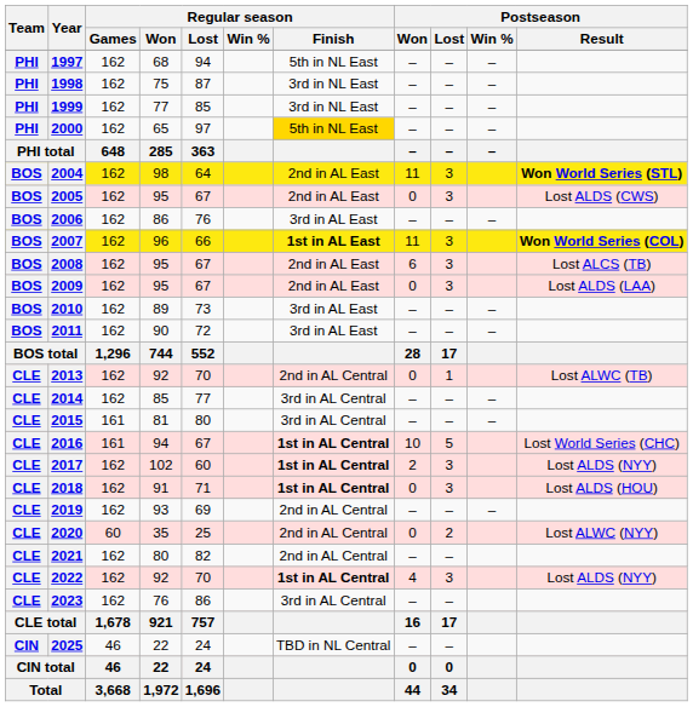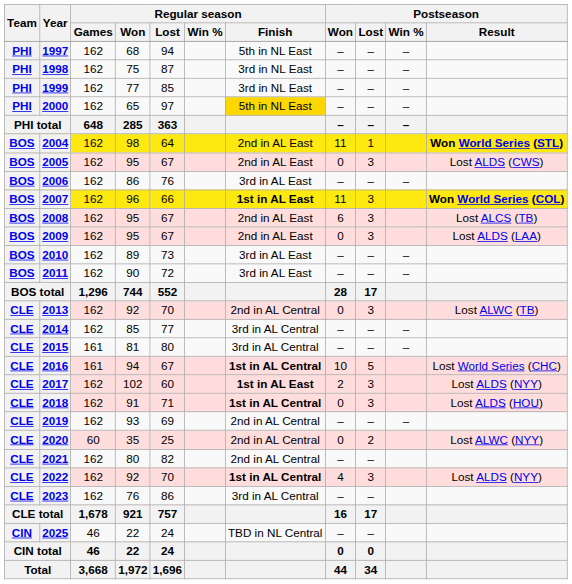 <table class="wikitable" style="font-size: 95%; text-align:center;">
 <tr>
 <th rowspan="2">Team</th>
 <th rowspan="2">Year</th>
 <th colspan="5">Regular season</th>
 <th colspan="4">Postseason</th>
 </tr>
 <tr>
 <th>Games</th>
 <th>Won</th>
 <th>Lost</th>
 <th>Win %</th>
 <th>Finish</th>
 <th>Won</th>
 <th>Lost</th>
 <th>Win %</th>
 <th>Result</th>
 </tr>
 <tr>
 </tr>
 <tr>
 <th><a href='#'>PHI</a></th>
 <th><a href='#'>1997</a></th>
 <td>162</td>
 <td>68</td>
 <td>94</td>
 <td></td>
 <td>5th in NL East</td>
 <td>–</td>
 <td>–</td>
 <td>–</td>
 <td></td>
 </tr>
 <tr>
 <th><a href='#'>PHI</a></th>
 <th><a href='#'>1998</a></th>
 <td>162</td>
 <td>75</td>
 <td>87</td>
 <td></td>
 <td>3rd in NL East</td>
 <td>–</td>
 <td>–</td>
 <td>–</td>
 <td></td>
 </tr>
 <tr>
 <th><a href='#'>PHI</a></th>
 <th><a href='#'>1999</a></th>
 <td>162</td>
 <td>77</td>
 <td>85</td>
 <td></td>
 <td>3rd in NL East</td>
 <td>–</td>
 <td>–</td>
 <td>–</td>
 <td></td>
 </tr>
 <tr>
 <th><a href='#'>PHI</a></th>
 <th><a href='#'>2000</a></th>
 <td>162</td>
 <td>65</td>
 <td>97</td>
 <td></td>
 <td style="background: gold;">5th in NL East</td>
 <td>–</td>
 <td>–</td>
 <td>–</td>
 <td></td>
 </tr>
 <tr>
 <th colspan="2">PHI total</th>
 <th>648</th>
 <th>285</th>
 <th>363</th>
 <th></th>
 <th></th>
 <th>–</th>
 <th>–</th>
 <th>–</th>
 <th></th>
 </tr>
 <tr ! style="background:#FDE910;">
 <th><a href='#'>BOS</a></th>
 <th><a href='#'>2004</a></th>
 <td>162</td>
 <td>98</td>
 <td>64</td>
 <td></td>
 <td>2nd in AL East</td>
 <td>11</td>
-<td>3</td>
+<td>1</td>
 <td></td>
 <td><strong>Won <a href='#'>World Series</a> (<a href='#'>STL</a>)</strong></td>
 </tr>
 <tr ! style="background:#fdd;">
 <th><a href='#'>BOS</a></th>
 <th><a href='#'>2005</a></th>
 <td>162</td>
 <td>95</td>
 <td>67</td>
 <td></td>
 <td>2nd in AL East</td>
 <td>0</td>
 <td>3</td>
 <td></td>
 <td>Lost <a href='#'>ALDS</a> (<a href='#'>CWS</a>)</td>
 </tr>
 <tr>
 <th><a href='#'>BOS</a></th>
 <th><a href='#'>2006</a></th>
 <td>162</td>
 <td>86</td>
 <td>76</td>
 <td></td>
 <td>3rd in AL East</td>
 <td>–</td>
 <td>–</td>
 <td>–</td>
 <td></td>
 </tr>
 <tr ! style="background:#FDE910;">
 <th><a href='#'>BOS</a></th>
 <th><a href='#'>2007</a></th>
 <td>162</td>
 <td>96</td>
 <td>66</td>
 <td></td>
 <td><strong>1st in AL East</strong></td>
 <td>11</td>
 <td>3</td>
 <td></td>
 <td><strong>Won <a href='#'>World Series</a> (<a href='#'>COL</a>)</strong></td>
 </tr>
 <tr ! style="background:#fdd;">
 <th><a href='#'>BOS</a></th>
 <th><a href='#'>2008</a></th>
 <td>162</td>
 <td>95</td>
 <td>67</td>
 <td></td>
 <td>2nd in AL East</td>
 <td>6</td>
 <td>3</td>
 <td></td>
 <td>Lost <a href='#'>ALCS</a> (<a href='#'>TB</a>)</td>
 </tr>
 <tr ! style="background:#fdd;">
 <th><a href='#'>BOS</a></th>
 <th><a href='#'>2009</a></th>
 <td>162</td>
 <td>95</td>
 <td>67</td>
 <td></td>
 <td>2nd in AL East</td>
 <td>0</td>
 <td>3</td>
 <td></td>
 <td>Lost <a href='#'>ALDS</a> (<a href='#'>LAA</a>)</td>
 </tr>
 <tr>
 <th><a href='#'>BOS</a></th>
 <th><a href='#'>2010</a></th>
 <td>162</td>
 <td>89</td>
 <td>73</td>
 <td></td>
 <td>3rd in AL East</td>
 <td>–</td>
 <td>–</td>
 <td>–</td>
 <td></td>
 </tr>
 <tr>
 <th><a href='#'>BOS</a></th>
 <th><a href='#'>2011</a></th>
 <td>162</td>
 <td>90</td>
 <td>72</td>
 <td></td>
 <td>3rd in AL East</td>
 <td>–</td>
 <td>–</td>
 <td>–</td>
 <td></td>
 </tr>
 <tr>
 <th colspan="2">BOS total</th>
 <th>1,296</th>
 <th>744</th>
 <th>552</th>
 <th></th>
 <th></th>
 <th>28</th>
 <th>17</th>
 <th></th>
 <th></th>
 </tr>
 <tr ! style="background:#fdd;">
 <th><a href='#'>CLE</a></th>
 <th><a href='#'>2013</a></th>
 <td>162</td>
 <td>92</td>
 <td>70</td>
 <td></td>
 <td>2nd in AL Central</td>
 <td>0</td>
-<td>1</td>
+<td>3</td>
 <td></td>
 <td>Lost <a href='#'>ALWC</a> (<a href='#'>TB</a>)</td>
 </tr>
 <tr>
 <th><a href='#'>CLE</a></th>
 <th><a href='#'>2014</a></th>
 <td>162</td>
 <td>85</td>
 <td>77</td>
 <td></td>
 <td>3rd in AL Central</td>
 <td>–</td>
 <td>–</td>
 <td>–</td>
 <td></td>
 </tr>
 <tr>
 <th><a href='#'>CLE</a></th>
 <th><a href='#'>2015</a></th>
 <td>161</td>
 <td>81</td>
 <td>80</td>
 <td></td>
 <td>3rd in AL Central</td>
 <td>–</td>
 <td>–</td>
 <td>–</td>
 <td></td>
 </tr>
 <tr ! style="background:#fdd;">
 <th><a href='#'>CLE</a></th>
 <th><a href='#'>2016</a></th>
 <td>161</td>
 <td>94</td>
 <td>67</td>
 <td></td>
 <td><strong>1st in AL Central</strong></td>
 <td>10</td>
 <td>5</td>
 <td></td>
 <td>Lost <a href='#'>World Series</a> (<a href='#'>CHC</a>)</td>
 </tr>
 <tr ! style="background:#fdd;">
 <th><a href='#'>CLE</a></th>
 <th><a href='#'>2017</a></th>
 <td>162</td>
 <td>102</td>
 <td>60</td>
 <td></td>
-<td><strong>1st in AL Central</strong></td>
+<td><strong>1st in AL East</strong></td>
 <td>2</td>
 <td>3</td>
 <td></td>
 <td>Lost <a href='#'>ALDS</a> (<a href='#'>NYY</a>)</td>
 </tr>
 <tr ! style="background:#fdd;">
 <th><a href='#'>CLE</a></th>
 <th><a href='#'>2018</a></th>
 <td>162</td>
 <td>91</td>
 <td>71</td>
 <td></td>
 <td><strong>1st in AL Central</strong></td>
 <td>0</td>
 <td>3</td>
 <td></td>
 <td>Lost <a href='#'>ALDS</a> (<a href='#'>HOU</a>)</td>
 </tr>
 <tr>
 <th><a href='#'>CLE</a></th>
 <th><a href='#'>2019</a></th>
 <td>162</td>
 <td>93</td>
 <td>69</td>
 <td></td>
 <td>2nd in AL Central</td>
 <td>–</td>
 <td>–</td>
 <td>–</td>
 <td></td>
 </tr>
 <tr ! style="background:#fdd;">
 <th><a href='#'>CLE</a></th>
 <th><a href='#'>2020</a></th>
 <td>60</td>
 <td>35</td>
 <td>25</td>
 <td></td>
 <td>2nd in AL Central</td>
 <td>0</td>
 <td>2</td>
 <td></td>
 <td>Lost <a href='#'>ALWC</a> (<a href='#'>NYY</a>)</td>
 </tr>
 <tr>
 <th><a href='#'>CLE</a></th>
 <th><a href='#'>2021</a></th>
 <td>162</td>
 <td>80</td>
 <td>82</td>
 <td></td>
 <td>2nd in AL Central</td>
 <td>–</td>
 <td>–</td>
 <td></td>
 <td></td>
 </tr>
 <tr ! style="background:#fdd;">
 <th><a href='#'>CLE</a></th>
 <th><a href='#'>2022</a></th>
 <td>162</td>
 <td>92</td>
 <td>70</td>
 <td></td>
 <td><strong>1st in AL Central</strong></td>
 <td>4</td>
 <td>3</td>
 <td></td>
 <td>Lost <a href='#'>ALDS</a> (<a href='#'>NYY</a>)</td>
 </tr>
 <tr>
 <th><a href='#'>CLE</a></th>
 <th><a href='#'>2023</a></th>
 <td>162</td>
 <td>76</td>
 <td>86</td>
 <td></td>
 <td>3rd in AL Central</td>
 <td>–</td>
 <td>–</td>
 <td></td>
 <td></td>
 </tr>
 <tr ! style="background:#fdd;">
 <th colspan="2">CLE total</th>
 <th>1,678</th>
 <th>921</th>
 <th>757</th>
 <th></th>
 <th></th>
 <th>16</th>
 <th>17</th>
 <th></th>
 <th></th>
 </tr>
 <tr>
 <th><a href='#'>CIN</a></th>
 <th><a href='#'>2025</a></th>
 <td>46</td>
 <td>22</td>
 <td>24</td>
 <td></td>
 <td>TBD in NL Central</td>
 <td>–</td>
 <td>–</td>
 <td></td>
 <td></td>
 </tr>
 <tr ! style="background:#fdd;">
 <th colspan="2">CIN total</th>
 <th>46</th>
 <th>22</th>
 <th>24</th>
 <th></th>
 <th></th>
 <th>0</th>
 <th>0</th>
 <th></th>
 <th></th>
 </tr>
 <tr>
 <th colspan="2">Total</th>
 <th>3,668</th>
 <th>1,972</th>
 <th>1,696</th>
 <th></th>
 <th></th>
 <th>44</th>
 <th>34</th>
 <th></th>
 <th></th>
 </tr>
 </table>
